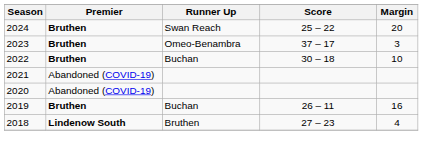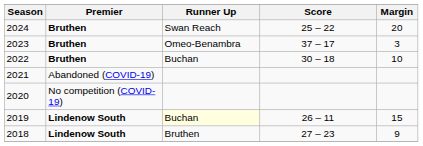 <table class="wikitable sortable">
 <tr bgcolor=#efefef>
 </tr>
 <tr>
 <th scope="col" width="60">Season</th>
 <th scope="col" width="180">Premier</th>
 <th scope="col" width="150">Runner Up</th>
 <th scope="col" width="180">Score</th>
 <th scope="col" width="60">Margin</th>
 </tr>
 <tr>
 <td>2024</td>
 <td><strong>Bruthen</strong></td>
 <td>Swan Reach</td>
 <td style="text-align:center;">25 – 22</td>
 <td style="text-align:center;">20</td>
 </tr>
 <tr>
 <td>2023</td>
 <td><strong>Bruthen</strong></td>
 <td>Omeo-Benambra</td>
 <td style="text-align:center;">37 – 17</td>
 <td style="text-align:center;">3</td>
 </tr>
 <tr>
 <td>2022</td>
 <td><strong>Bruthen</strong></td>
 <td>Buchan</td>
 <td style="text-align:center;">30 – 18</td>
 <td style="text-align:center;">10</td>
 </tr>
 <tr>
 <td>2021</td>
 <td>Abandoned (<a href='#'>COVID-19</a>)</td>
 <td></td>
 <td></td>
 <td></td>
 </tr>
 <tr>
 <td>2020</td>
-<td>Abandoned (<a href='#'>COVID-19</a>)</td>
+<td>No competition (<a href='#'>COVID-19</a>)</td>
 <td></td>
 <td></td>
 <td></td>
 </tr>
 <tr>
 <td>2019</td>
-<td><strong>Bruthen</strong></td>
-<td>Buchan</td>
+<td><strong>Lindenow South</strong></td>
+<td style="background: lightyellow;">Buchan</td>
 <td style="text-align:center;">26 – 11</td>
-<td style="text-align:center;">16</td>
+<td style="text-align:center;">15</td>
 </tr>
 <tr>
 <td>2018</td>
 <td><strong>Lindenow South</strong></td>
 <td>Bruthen</td>
 <td style="text-align:center;">27 – 23</td>
-<td style="text-align:center;">4</td>
+<td style="text-align:center;">9</td>
 </tr>
 <tr>
 </tr>
 </table>
